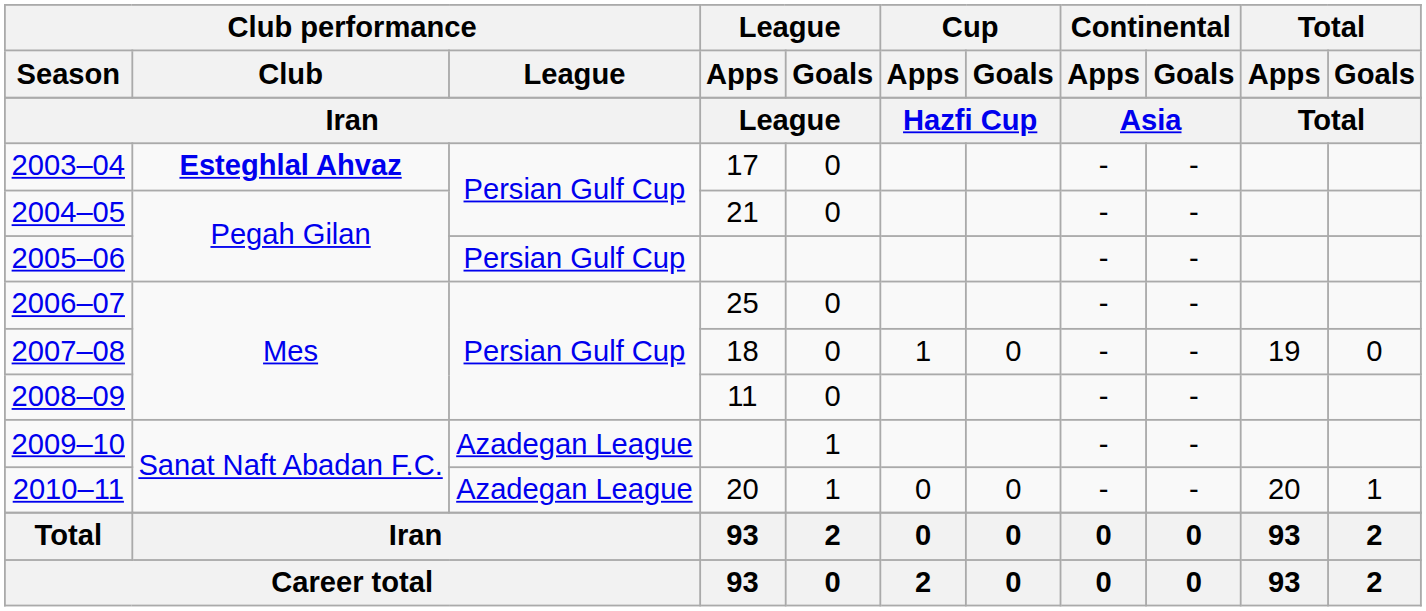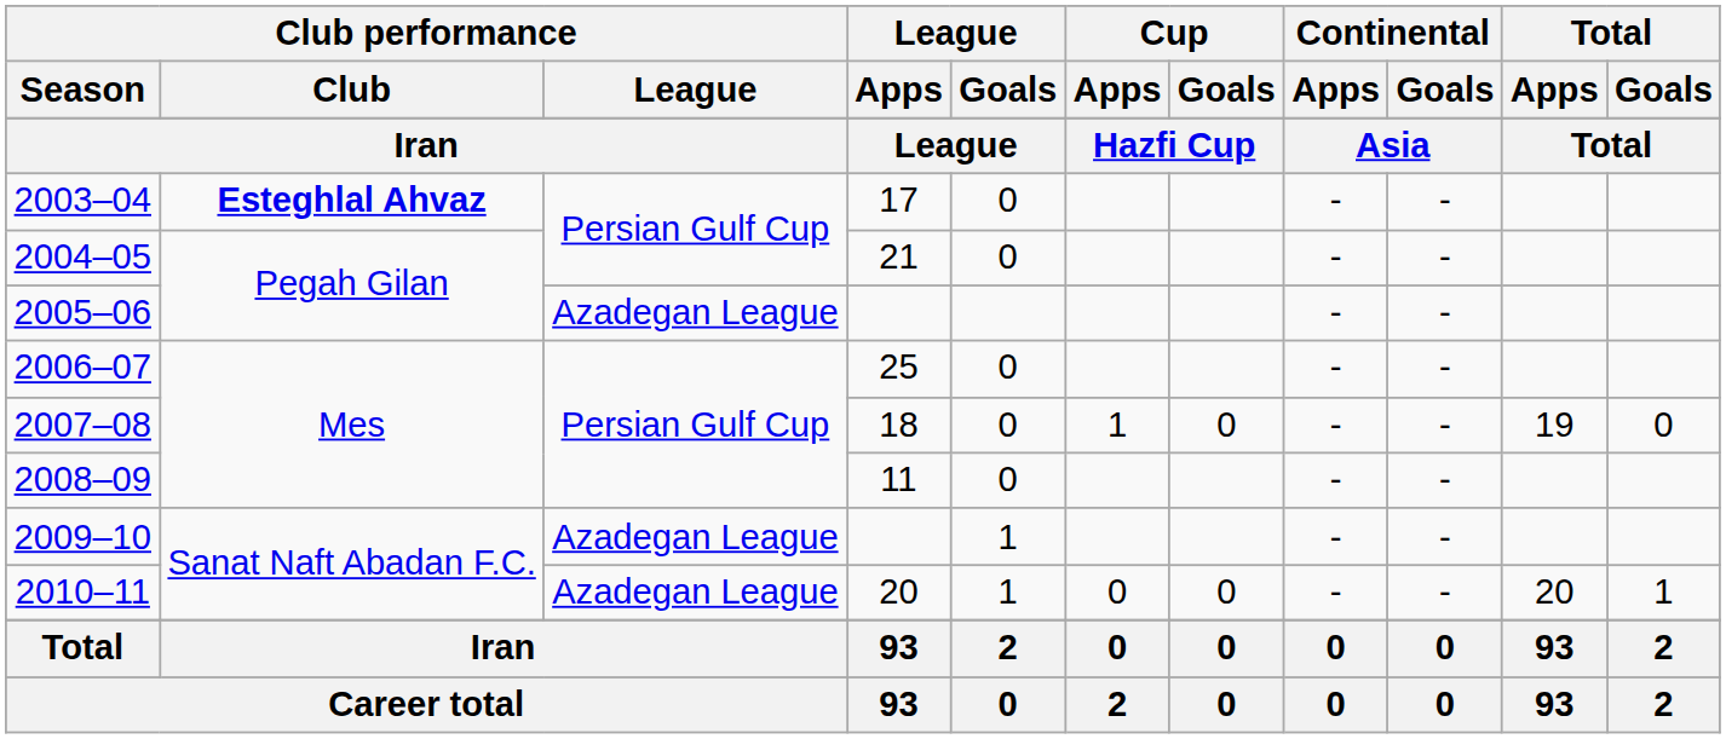 <table class="wikitable" style="text-align:center">
 <tr>
 <th colspan=3>Club performance</th>
 <th colspan=2>League</th>
 <th colspan=2>Cup</th>
 <th colspan=2>Continental</th>
 <th colspan=2>Total</th>
 </tr>
 <tr>
 <th>Season</th>
 <th>Club</th>
 <th>League</th>
 <th>Apps</th>
 <th>Goals</th>
 <th>Apps</th>
 <th>Goals</th>
 <th>Apps</th>
 <th>Goals</th>
 <th>Apps</th>
 <th>Goals</th>
 </tr>
 <tr>
 </tr>
 <tr>
 <th colspan=3>Iran</th>
 <th colspan=2>League</th>
 <th colspan=2><a href='#'>Hazfi Cup</a></th>
 <th colspan=2><a href='#'>Asia</a></th>
 <th colspan=2>Total</th>
 </tr>
 <tr>
 <td><a href='#'>2003–04</a></td>
 <td rowspan="1"><strong><a href='#'>Esteghlal Ahvaz</a></strong></td>
 <td rowspan="2"><a href='#'>Persian Gulf Cup</a></td>
 <td>17</td>
 <td>0</td>
 <td></td>
 <td></td>
 <td>-</td>
 <td>-</td>
 <td></td>
 <td></td>
 </tr>
 <tr>
 <td><a href='#'>2004–05</a></td>
 <td rowspan="2"><a href='#'>Pegah Gilan</a></td>
 <td>21</td>
 <td>0</td>
 <td></td>
 <td></td>
 <td>-</td>
 <td>-</td>
 <td></td>
 <td></td>
 </tr>
 <tr>
 <td><a href='#'>2005–06</a></td>
-<td rowspan="1"><a href='#'>Persian Gulf Cup</a></td>
+<td rowspan="1"><a href='#'>Azadegan League</a></td>
 <td></td>
 <td></td>
 <td></td>
 <td></td>
 <td>-</td>
 <td>-</td>
 <td></td>
 <td></td>
 </tr>
 <tr>
 <td><a href='#'>2006–07</a></td>
 <td rowspan="3"><a href='#'>Mes</a></td>
 <td rowspan="3"><a href='#'>Persian Gulf Cup</a></td>
 <td>25</td>
 <td>0</td>
 <td></td>
 <td></td>
 <td>-</td>
 <td>-</td>
 <td></td>
 <td></td>
 </tr>
 <tr>
 <td><a href='#'>2007–08</a></td>
 <td>18</td>
 <td>0</td>
 <td>1</td>
 <td>0</td>
 <td>-</td>
 <td>-</td>
 <td>19</td>
 <td>0</td>
 </tr>
 <tr>
 <td><a href='#'>2008–09</a></td>
 <td>11</td>
 <td>0</td>
 <td></td>
 <td></td>
 <td>-</td>
 <td>-</td>
 <td></td>
 <td></td>
 </tr>
 <tr>
 <td><a href='#'>2009–10</a></td>
 <td rowspan="2"><a href='#'>Sanat Naft Abadan F.C.</a></td>
 <td rowspan="1"><a href='#'>Azadegan League</a></td>
 <td></td>
 <td>1</td>
 <td></td>
 <td></td>
 <td>-</td>
 <td>-</td>
 <td></td>
 <td></td>
 </tr>
 <tr>
 <td><a href='#'>2010–11</a></td>
 <td rowspan="1"><a href='#'>Azadegan League</a></td>
 <td>20</td>
 <td>1</td>
 <td>0</td>
 <td>0</td>
 <td>-</td>
 <td>-</td>
 <td>20</td>
 <td>1</td>
 </tr>
 <tr>
 </tr>
 <tr>
 <th rowspan=1>Total</th>
 <th colspan=2>Iran</th>
 <th>93</th>
 <th>2</th>
 <th>0</th>
 <th>0</th>
 <th>0</th>
 <th>0</th>
 <th>93</th>
 <th>2</th>
 </tr>
 <tr>
 <th colspan=3>Career total</th>
 <th>93</th>
 <th>0</th>
 <th>2</th>
 <th>0</th>
 <th>0</th>
 <th>0</th>
 <th>93</th>
 <th>2</th>
 </tr>
 </table>
